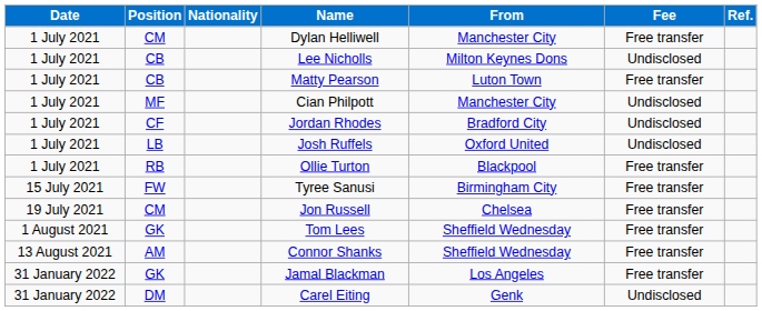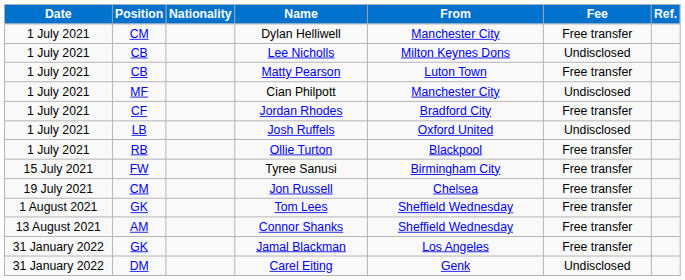 <table class="wikitable"  style="text-align:center; font-size:90%; ">
 <tr>
 <th style="background:#0072ce; color:#ffffff; width:120px;">Date</th>
 <th style="background:#0072ce; color:#ffffff; width:50px;">Position</th>
 <th style="background:#0072ce; color:#ffffff; width:50px;">Nationality</th>
 <th style="background:#0072ce; color:#ffffff; width:150px;">Name</th>
 <th style="background:#0072ce; color:#ffffff; width:200px;">From</th>
 <th style="background:#0072ce; color:#ffffff; width:120px;">Fee</th>
 <th style="background:#0072ce; color:#ffffff; width:25px;">Ref.</th>
 </tr>
 <tr>
 <td>1 July 2021</td>
 <td><a href='#'>CM</a></td>
 <td></td>
 <td>Dylan Helliwell</td>
 <td> <a href='#'>Manchester City</a></td>
 <td>Free transfer</td>
 <td></td>
 </tr>
 <tr>
 <td>1 July 2021</td>
 <td><a href='#'>CB</a></td>
 <td></td>
 <td><a href='#'>Lee Nicholls</a></td>
 <td> <a href='#'>Milton Keynes Dons</a></td>
 <td>Undisclosed</td>
 <td></td>
 </tr>
 <tr>
 <td>1 July 2021</td>
 <td><a href='#'>CB</a></td>
 <td></td>
 <td><a href='#'>Matty Pearson</a></td>
 <td> <a href='#'>Luton Town</a></td>
 <td>Free transfer</td>
 <td></td>
 </tr>
 <tr>
 <td>1 July 2021</td>
 <td><a href='#'>MF</a></td>
 <td></td>
 <td>Cian Philpott</td>
 <td> <a href='#'>Manchester City</a></td>
 <td>Undisclosed</td>
 <td></td>
 </tr>
 <tr>
 <td>1 July 2021</td>
 <td><a href='#'>CF</a></td>
 <td></td>
 <td><a href='#'>Jordan Rhodes</a></td>
 <td> <a href='#'>Bradford City</a></td>
-<td>Undisclosed</td>
+<td>Free transfer</td>
 <td></td>
 </tr>
 <tr>
 <td>1 July 2021</td>
 <td><a href='#'>LB</a></td>
 <td></td>
 <td><a href='#'>Josh Ruffels</a></td>
 <td> <a href='#'>Oxford United</a></td>
 <td>Undisclosed</td>
 <td></td>
 </tr>
 <tr>
 <td>1 July 2021</td>
 <td><a href='#'>RB</a></td>
 <td></td>
 <td><a href='#'>Ollie Turton</a></td>
 <td> <a href='#'>Blackpool</a></td>
 <td>Free transfer</td>
 <td></td>
 </tr>
 <tr>
 <td>15 July 2021</td>
 <td><a href='#'>FW</a></td>
 <td></td>
 <td>Tyree Sanusi</td>
 <td> <a href='#'>Birmingham City</a></td>
 <td>Free transfer</td>
 <td></td>
 </tr>
 <tr>
 <td>19 July 2021</td>
 <td><a href='#'>CM</a></td>
 <td></td>
 <td><a href='#'>Jon Russell</a></td>
 <td> <a href='#'>Chelsea</a></td>
 <td>Free transfer</td>
 <td></td>
 </tr>
 <tr>
 <td>1 August 2021</td>
 <td><a href='#'>GK</a></td>
 <td></td>
 <td><a href='#'>Tom Lees</a></td>
 <td> <a href='#'>Sheffield Wednesday</a></td>
 <td>Free transfer</td>
 <td></td>
 </tr>
 <tr>
 <td>13 August 2021</td>
 <td><a href='#'>AM</a></td>
 <td></td>
 <td><a href='#'>Connor Shanks</a></td>
 <td> <a href='#'>Sheffield Wednesday</a></td>
 <td>Free transfer</td>
 <td></td>
 </tr>
 <tr>
 <td>31 January 2022</td>
 <td><a href='#'>GK</a></td>
 <td></td>
 <td><a href='#'>Jamal Blackman</a></td>
 <td> <a href='#'>Los Angeles</a></td>
 <td>Free transfer</td>
 <td></td>
 </tr>
 <tr>
 <td>31 January 2022</td>
 <td><a href='#'>DM</a></td>
 <td></td>
 <td><a href='#'>Carel Eiting</a></td>
 <td> <a href='#'>Genk</a></td>
 <td>Undisclosed</td>
 <td></td>
 </tr>
 </table>
